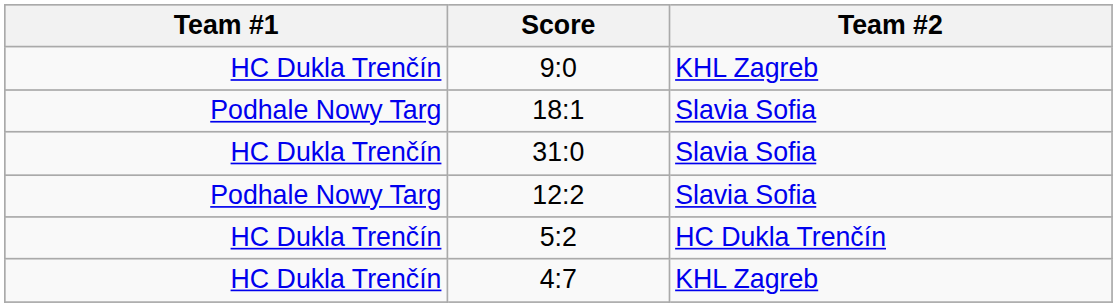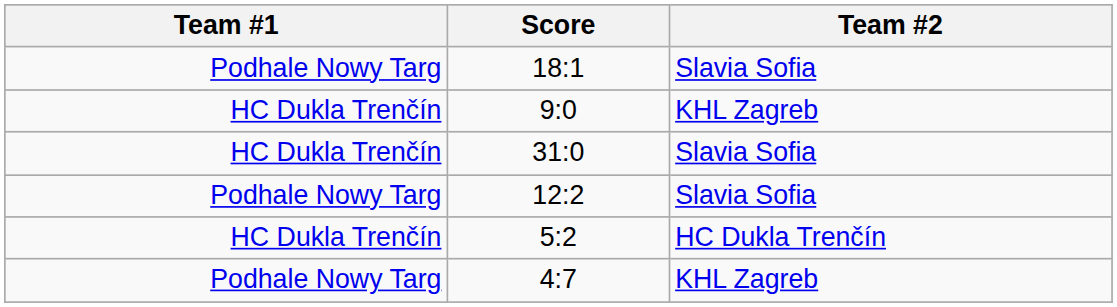 <table class="wikitable" style="text-align: center;">
 <tr>
 <th width=22%>Team #1</th>
 <th width=11%>Score</th>
 <th width=22%>Team #2</th>
 </tr>
 <tr>
+<td style="text-align: right;"><a href='#'>Podhale Nowy Targ</a> </td>
+<td>18:1</td>
+<td style="text-align: left;"> <a href='#'>Slavia Sofia</a></td>
+</tr>
+<tr>
 <td style="text-align: right;"><a href='#'>HC Dukla Trenčín</a> </td>
 <td>9:0</td>
 <td style="text-align: left;"> <a href='#'>KHL Zagreb</a></td>
-</tr>
-<tr>
-<td style="text-align: right;"><a href='#'>Podhale Nowy Targ</a> </td>
-<td>18:1</td>
-<td style="text-align: left;"> <a href='#'>Slavia Sofia</a></td>
 </tr>
 <tr>
 <td style="text-align: right;"><a href='#'>HC Dukla Trenčín</a> </td>
 <td>31:0</td>
 <td style="text-align: left;"> <a href='#'>Slavia Sofia</a></td>
 </tr>
 <tr>
 <td style="text-align: right;"><a href='#'>Podhale Nowy Targ</a> </td>
 <td>12:2</td>
 <td style="text-align: left;"> <a href='#'>Slavia Sofia</a></td>
 </tr>
 <tr>
 <td style="text-align: right;"><a href='#'>HC Dukla Trenčín</a> </td>
 <td>5:2</td>
 <td style="text-align: left;"> <a href='#'>HC Dukla Trenčín</a></td>
 </tr>
 <tr>
-<td style="text-align: right;"><a href='#'>HC Dukla Trenčín</a> </td>
+<td style="text-align: right;"><a href='#'>Podhale Nowy Targ</a> </td>
 <td>4:7</td>
 <td style="text-align: left;"> <a href='#'>KHL Zagreb</a></td>
 </tr>
 </table>
